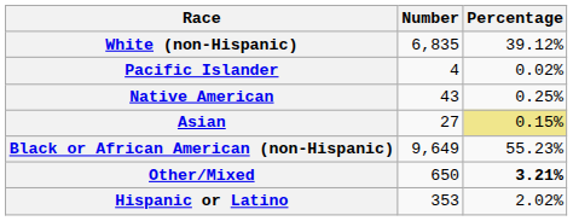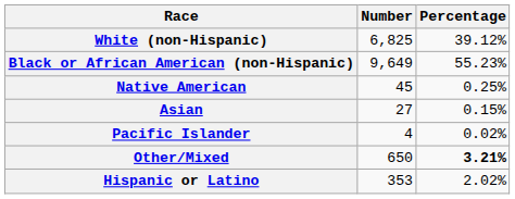 <table class="wikitable" style="text-align:right">
 <tr>
 <th scope="col">Race</th>
 <th scope="col">Number</th>
 <th scope="col">Percentage</th>
 </tr>
 <tr>
 <th scope="row"><a href='#'>White</a> (non-Hispanic)</th>
-<td>6,835</td>
+<td>6,825</td>
 <td>39.12%</td>
+</tr>
+<tr>
+<th scope="row"><a href='#'>Black or African American</a> (non-Hispanic)</th>
+<td>9,649</td>
+<td>55.23%</td>
+</tr>
+<tr>
+<th scope="row"><a href='#'>Native American</a></th>
+<td>45</td>
+<td>0.25%</td>
+</tr>
+<tr>
+<th scope="row"><a href='#'>Asian</a></th>
+<td>27</td>
+<td>0.15%</td>
 </tr>
 <tr>
 <th scope="row"><a href='#'>Pacific Islander</a></th>
 <td>4</td>
 <td>0.02%</td>
-</tr>
-<tr>
-<th scope="row"><a href='#'>Native American</a></th>
-<td>43</td>
-<td>0.25%</td>
-</tr>
-<tr>
-<th scope="row"><a href='#'>Asian</a></th>
-<td>27</td>
-<td style="background: khaki;">0.15%</td>
-</tr>
-<tr>
-<th scope="row"><a href='#'>Black or African American</a> (non-Hispanic)</th>
-<td>9,649</td>
-<td>55.23%</td>
 </tr>
 <tr>
 <th scope="row"><a href='#'>Other/Mixed</a></th>
 <td>650</td>
 <td><strong>3.21%</strong></td>
 </tr>
 <tr>
 <th scope="row"><a href='#'>Hispanic</a> or <a href='#'>Latino</a></th>
 <td>353</td>
 <td>2.02%</td>
 </tr>
 </table>
